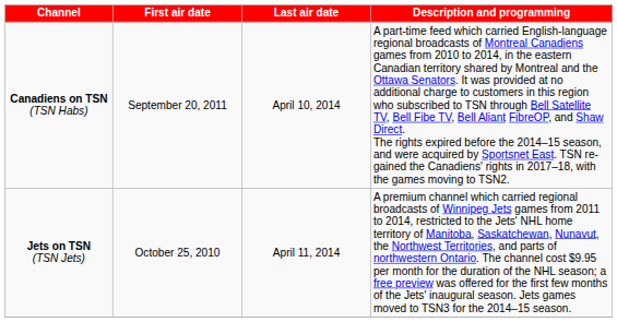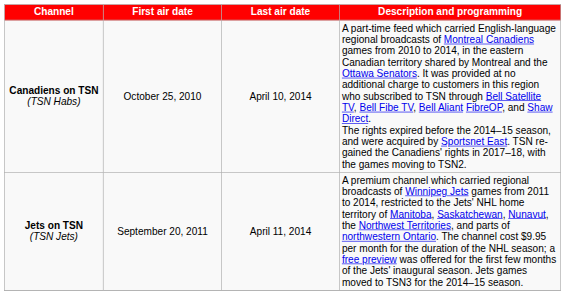 <table class="wikitable" text-align: center; width="100%">
 <tr style="color:white;">
 <th style="background-color:red;color:white;">Channel</th>
 <th style="background-color:red;color:white;">First air date</th>
 <th style="background-color:red;color:white;">Last air date</th>
 <th style="background-color:red;color:white;">Description and programming</th>
 </tr>
 <tr>
 <td align="center" width="150px"><strong>Canadiens on TSN</strong><br><em>(TSN Habs)</em></td>
-<td align="center" width="180px">September 20, 2011</td>
+<td align="center" width="180px">October 25, 2010</td>
 <td align="center" width="180px">April 10, 2014</td>
 <td>A part-time feed which carried English-language regional broadcasts of <a href='#'>Montreal Canadiens</a> games from 2010 to 2014, in the eastern Canadian territory shared by Montreal and the <a href='#'>Ottawa Senators</a>. It was provided at no additional charge to customers in this region who subscribed to TSN through <a href='#'>Bell Satellite TV</a>, <a href='#'>Bell Fibe TV</a>, <a href='#'>Bell Aliant</a> <a href='#'>FibreOP</a>, and <a href='#'>Shaw Direct</a>.<br>The rights expired before the 2014–15 season, and were acquired by <a href='#'>Sportsnet East</a>. TSN re-gained the Canadiens' rights in 2017–18, with the games moving to TSN2.</td>
 </tr>
 <tr>
 <td align="center" width="150px"><strong>Jets on TSN</strong><br><em>(TSN Jets)</em></td>
-<td align="center" width="180px">October 25, 2010</td>
+<td align="center" width="180px">September 20, 2011</td>
 <td align="center" width="180px">April 11, 2014</td>
 <td>A premium channel which carried regional broadcasts of <a href='#'>Winnipeg Jets</a> games from 2011 to 2014, restricted to the Jets' NHL home territory of <a href='#'>Manitoba</a>, <a href='#'>Saskatchewan</a>, <a href='#'>Nunavut</a>, the <a href='#'>Northwest Territories</a>, and parts of <a href='#'>northwestern Ontario</a>. The channel cost $9.95 per month for the duration of the NHL season; a <a href='#'>free preview</a> was offered for the first few months of the Jets' inaugural season. Jets games moved to TSN3 for the 2014–15 season.</td>
 </tr>
 <tr>
 </tr>
 </table>
